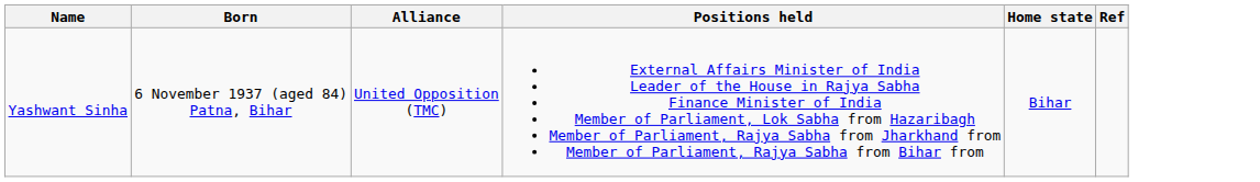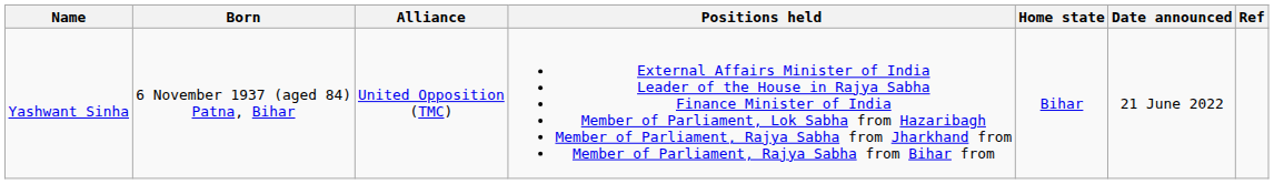 <table class="wikitable" style="text-align:center">
 <tr>
 <th>Name</th>
 <th>Born</th>
 <th>Alliance</th>
 <th>Positions held</th>
 <th>Home state</th>
+<th>Date announced</th>
 <th>Ref</th>
 </tr>
 <tr>
 <td data-sort-value="Sinha"><br><a href='#'>Yashwant Sinha</a></td>
 <td>6 November 1937 (aged 84)<br><a href='#'>Patna</a>, <a href='#'>Bihar</a></td>
 <td><a href='#'>United Opposition</a><br>(<a href='#'>TMC</a>)</td>
 <td><br><ul><li><a href='#'>External Affairs Minister of India</a> </li><li><a href='#'>Leader of the House in Rajya Sabha</a> </li><li><a href='#'>Finance Minister of India</a> </li><li><a href='#'>Member of Parliament, Lok Sabha</a> from <a href='#'>Hazaribagh</a> </li><li><a href='#'>Member of Parliament, Rajya Sabha</a> from <a href='#'>Jharkhand</a> from </li><li><a href='#'>Member of Parliament, Rajya Sabha</a> from <a href='#'>Bihar</a> from </li></ul></td>
 <td><a href='#'>Bihar</a></td>
+<td>21 June 2022</td>
 <td></td>
 </tr>
 </table>
